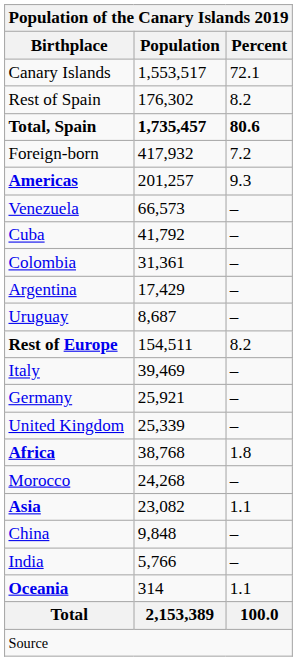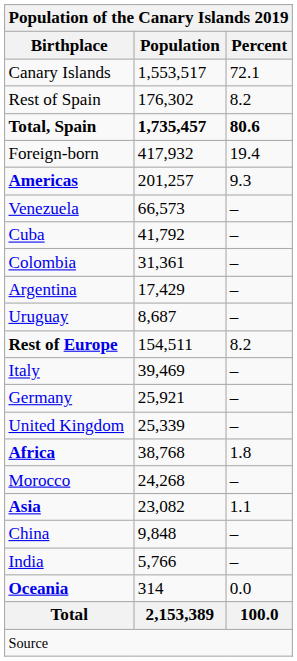 <table class="wikitable sortable" style="text-align:left">
 <tr>
 <th colspan="4">Population of the Canary Islands 2019</th>
 </tr>
 <tr>
 <th colspan="2">Birthplace</th>
 <th>Population</th>
 <th>Percent</th>
 </tr>
 <tr>
 <td colspan="2">Canary Islands</td>
 <td>1,553,517</td>
 <td>72.1</td>
 </tr>
 <tr>
 <td colspan="2">Rest of Spain</td>
 <td>176,302</td>
 <td>8.2</td>
 </tr>
 <tr>
 <td colspan="2"><strong>Total, Spain</strong></td>
 <td><strong>1,735,457 </strong></td>
 <td><strong>80.6</strong></td>
 </tr>
 <tr>
 <td colspan="2">Foreign-born</td>
 <td>417,932</td>
-<td>7.2</td>
+<td>19.4</td>
 </tr>
 <tr>
 <td colspan="2"><strong><a href='#'>Americas</a></strong></td>
 <td>201,257</td>
 <td>9.3</td>
 </tr>
 <tr>
 <td colspan="2"><a href='#'>Venezuela</a></td>
 <td>66,573</td>
 <td>–</td>
 </tr>
 <tr>
 <td colspan ="2"><a href='#'>Cuba</a></td>
 <td>41,792</td>
 <td>–</td>
 </tr>
 <tr>
 <td colspan ="2"><a href='#'>Colombia</a></td>
 <td>31,361</td>
 <td>–</td>
 </tr>
 <tr>
 <td colspan="2"><a href='#'>Argentina</a></td>
 <td>17,429</td>
 <td>–</td>
 </tr>
 <tr>
 <td colspan ="2"><a href='#'>Uruguay</a></td>
 <td>8,687</td>
 <td>–</td>
 </tr>
 <tr>
 <td colspan="2"><strong> Rest of <a href='#'>Europe</a> </strong></td>
 <td>154,511</td>
 <td>8.2</td>
 </tr>
 <tr>
 <td colspan ="2"><a href='#'>Italy</a></td>
 <td>39,469</td>
 <td>–</td>
 </tr>
 <tr>
 <td colspan ="2"><a href='#'>Germany</a></td>
 <td>25,921</td>
 <td>–</td>
 </tr>
 <tr>
 <td colspan ="2"><a href='#'>United Kingdom</a></td>
 <td>25,339</td>
 <td>–</td>
 </tr>
 <tr>
 <td colspan="2"><strong><a href='#'>Africa</a></strong></td>
 <td>38,768</td>
 <td>1.8</td>
 </tr>
 <tr>
 <td colspan ="2"><a href='#'>Morocco</a></td>
 <td>24,268</td>
 <td>–</td>
 </tr>
 <tr>
 <td colspan="2"><strong><a href='#'>Asia</a></strong></td>
 <td>23,082</td>
 <td>1.1</td>
 </tr>
 <tr>
 <td colspan="2"><a href='#'>China</a></td>
 <td>9,848</td>
 <td>–</td>
 </tr>
 <tr>
 <td colspan="2"><a href='#'>India</a></td>
 <td>5,766</td>
 <td>–</td>
 </tr>
 <tr>
 <td colspan="2"><strong><a href='#'>Oceania</a></strong></td>
 <td>314</td>
-<td>1.1</td>
+<td>0.0</td>
 </tr>
 <tr>
 <th colspan="2">Total</th>
 <th align=center>2,153,389</th>
 <th align=center>100.0</th>
 </tr>
 <tr>
 <td colspan="4" style="text-align:left;"><small>Source</small></td>
 </tr>
 </table>
